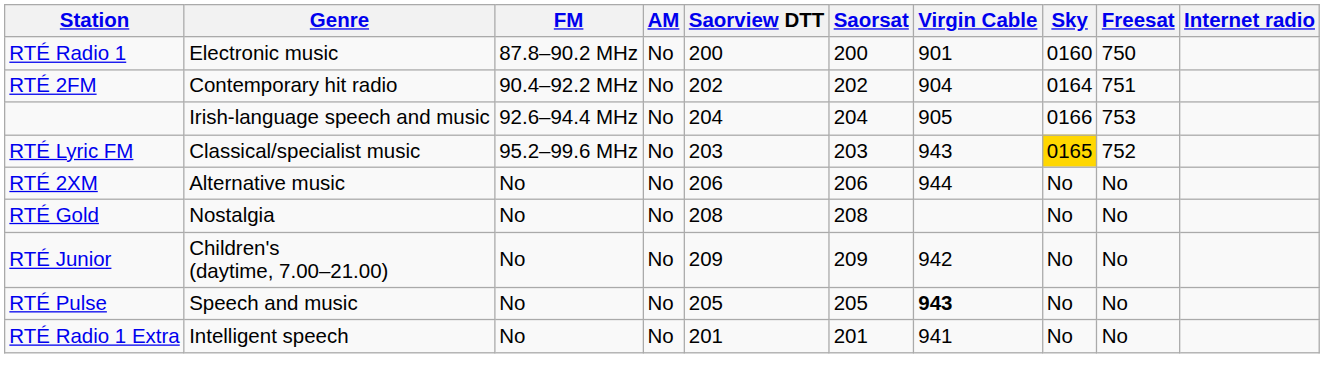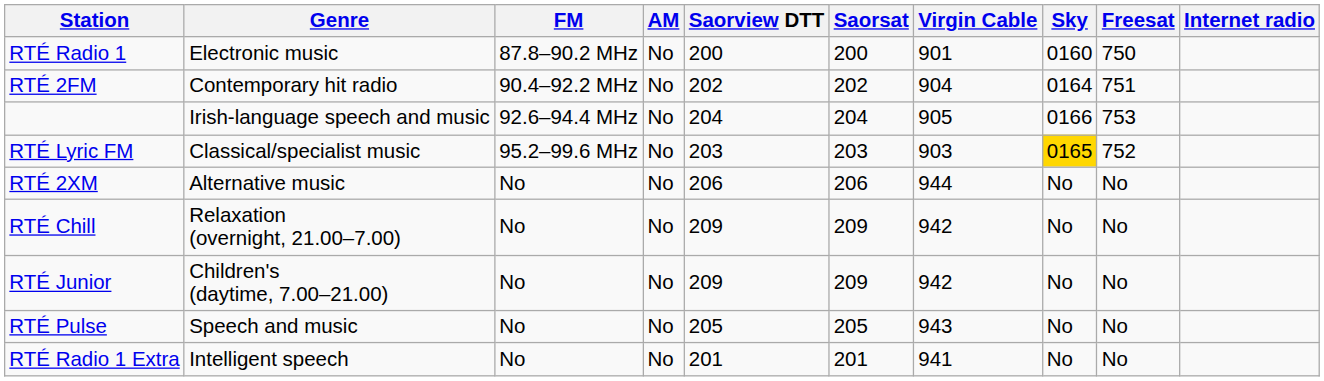 <table class="wikitable sortable">
 <tr>
 <th><a href='#'>Station</a></th>
 <th><a href='#'>Genre</a></th>
 <th><a href='#'>FM</a></th>
 <th><a href='#'>AM</a></th>
 <th><a href='#'>Saorview</a> DTT</th>
 <th><a href='#'>Saorsat</a></th>
 <th><a href='#'>Virgin Cable</a></th>
 <th><a href='#'>Sky</a></th>
 <th><a href='#'>Freesat</a></th>
 <th><a href='#'>Internet radio</a></th>
 </tr>
 <tr>
 <td><a href='#'>RTÉ Radio 1</a></td>
 <td>Electronic music</td>
 <td>87.8–90.2 MHz</td>
 <td>No</td>
 <td>200</td>
 <td>200</td>
 <td>901</td>
 <td>0160</td>
 <td>750</td>
 <td></td>
 </tr>
 <tr>
 <td><a href='#'>RTÉ 2FM</a></td>
 <td>Contemporary hit radio</td>
 <td>90.4–92.2 MHz</td>
 <td>No</td>
 <td>202</td>
 <td>202</td>
 <td>904</td>
 <td>0164</td>
 <td>751</td>
 <td></td>
 </tr>
 <tr>
 <td></td>
 <td>Irish-language speech and music</td>
 <td>92.6–94.4 MHz</td>
 <td>No</td>
 <td>204</td>
 <td>204</td>
 <td>905</td>
 <td>0166</td>
 <td>753</td>
 <td></td>
 </tr>
 <tr>
 <td><a href='#'>RTÉ Lyric FM</a></td>
 <td>Classical/specialist music</td>
 <td>95.2–99.6 MHz</td>
 <td>No</td>
 <td>203</td>
 <td>203</td>
-<td>943</td>
+<td>903</td>
 <td style="background: gold;">0165</td>
 <td>752</td>
 <td></td>
 </tr>
 <tr>
 <td><a href='#'>RTÉ 2XM</a></td>
 <td>Alternative music</td>
 <td>No</td>
 <td>No</td>
 <td>206</td>
 <td>206</td>
 <td>944</td>
 <td>No</td>
 <td>No</td>
 <td></td>
 </tr>
 <tr>
-<td><a href='#'>RTÉ Gold</a></td>
-<td>Nostalgia</td>
+<td><a href='#'>RTÉ Chill</a></td>
+<td>Relaxation<br>(overnight, 21.00–7.00)</td>
 <td>No</td>
 <td>No</td>
-<td>208</td>
-<td>208</td>
-<td></td>
+<td>209</td>
+<td>209</td>
+<td>942</td>
 <td>No</td>
 <td>No</td>
 <td></td>
 </tr>
 <tr>
 <td><a href='#'>RTÉ Junior</a></td>
 <td>Children's<br>(daytime, 7.00–21.00)</td>
 <td>No</td>
 <td>No</td>
 <td>209</td>
 <td>209</td>
 <td>942</td>
 <td>No</td>
 <td>No</td>
 <td></td>
 </tr>
 <tr>
 <td><a href='#'>RTÉ Pulse</a></td>
 <td>Speech and music</td>
 <td>No</td>
 <td>No</td>
 <td>205</td>
 <td>205</td>
-<td><strong>943</strong></td>
+<td>943</td>
 <td>No</td>
 <td>No</td>
 <td></td>
 </tr>
 <tr>
 <td><a href='#'>RTÉ Radio 1 Extra</a></td>
 <td>Intelligent speech</td>
 <td>No</td>
 <td>No</td>
 <td>201</td>
 <td>201</td>
 <td>941</td>
 <td>No</td>
 <td>No</td>
 <td></td>
 </tr>
 </table>
